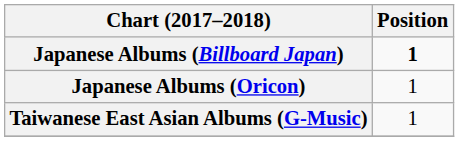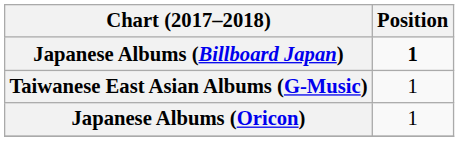 <table class="wikitable plainrowheaders">
 <tr>
 <th>Chart (2017–2018)</th>
 <th>Position</th>
 </tr>
 <tr>
 <th scope="row">Japanese Albums (<em><a href='#'>Billboard Japan</a></em>)</th>
 <td align="center"><strong>1</strong></td>
 </tr>
 <tr>
-<th scope="row">Japanese Albums (<a href='#'>Oricon</a>)</th>
+<th scope="row">Taiwanese East Asian Albums (<a href='#'>G-Music</a>)</th>
 <td align="center">1</td>
 </tr>
 <tr>
-<th scope="row">Taiwanese East Asian Albums (<a href='#'>G-Music</a>)</th>
+<th scope="row">Japanese Albums (<a href='#'>Oricon</a>)</th>
 <td align="center">1</td>
 </tr>
 <tr>
 </tr>
 </table>
